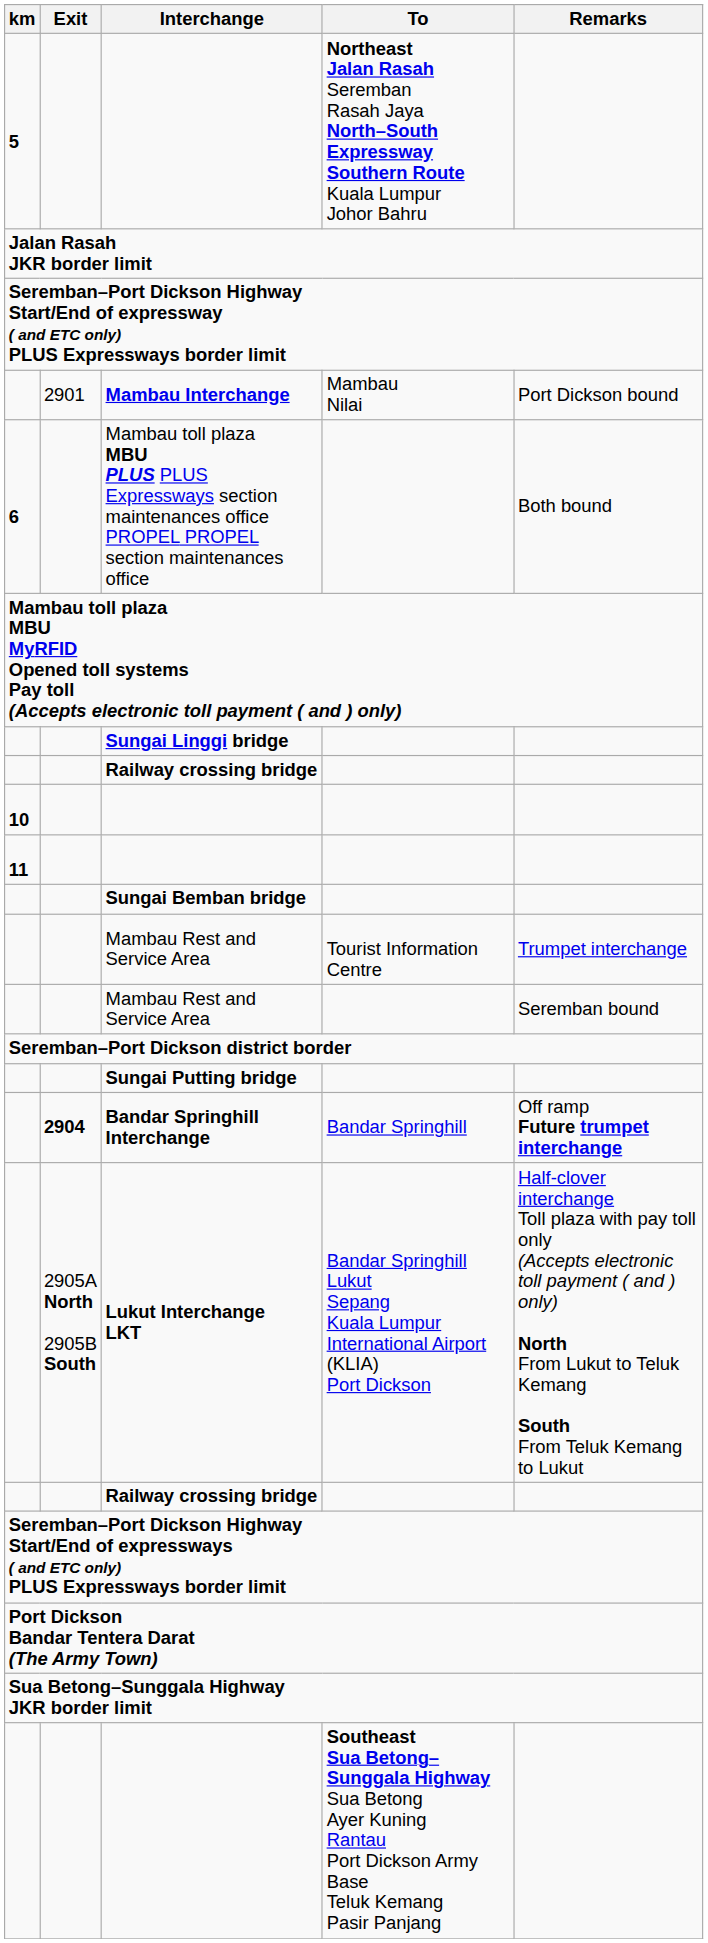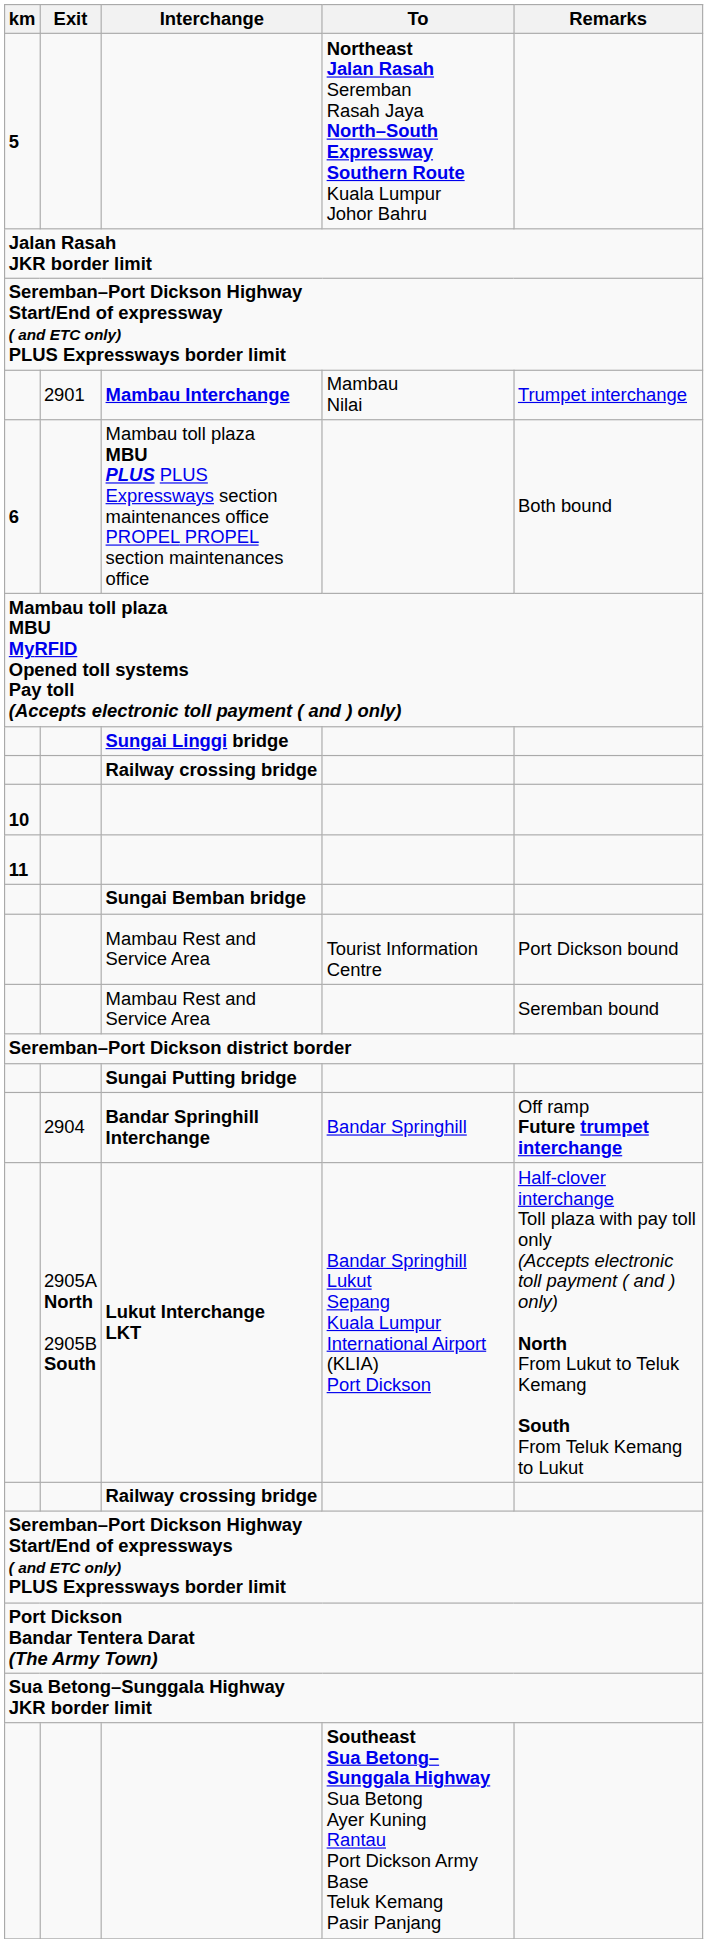 <table class=wikitable>
 <tr>
 <th>km</th>
 <th>Exit</th>
 <th>Interchange</th>
 <th>To</th>
 <th>Remarks</th>
 </tr>
 <tr>
 <td><br><strong>5</strong></td>
 <td></td>
 <td></td>
 <td><strong>Northeast</strong><br> <strong><a href='#'>Jalan Rasah</a></strong><br> Seremban<br> Rasah Jaya<br>  <strong><a href='#'>North–South Expressway Southern Route</a></strong><br>Kuala Lumpur<br>Johor Bahru</td>
 <td></td>
 </tr>
 <tr>
 <td style="width:600px" colspan="6" style="text-align:center; background:blue;"><strong><span> Jalan Rasah<br>JKR border limit</span></strong></td>
 </tr>
 <tr>
 <td style="width:600px" colspan="6" style="text-align:center; background:green;"><strong><span> Seremban–Port Dickson Highway<br>Start/End of expressway<br><small><em>( and  ETC only)</em></small><br>PLUS Expressways border limit</span></strong></td>
 </tr>
 <tr>
 <td></td>
 <td>2901</td>
 <td><strong><a href='#'>Mambau Interchange</a></strong></td>
 <td> Mambau<br> Nilai</td>
-<td>Port Dickson bound</td>
+<td><a href='#'>Trumpet interchange</a></td>
 </tr>
 <tr>
 <td><br><strong>6</strong></td>
 <td></td>
 <td> Mambau toll plaza<br><strong>MBU</strong><br><a href='#'><span><strong><em>PLUS</em></strong></span></a> <a href='#'>PLUS Expressways</a> section maintenances office<br><a href='#'><span>PROPEL</span> PROPEL</a> section maintenances office</td>
 <td></td>
 <td>Both bound</td>
 </tr>
 <tr>
 <td style="width:600px" colspan="6" style="text-align:center; background:green;"><strong><span>Mambau toll plaza<br>MBU<br>   <a href='#'><span>My</span><span>RFID</span></a>   <br>Opened toll systems<br>Pay toll<br><em>(Accepts electronic toll payment ( and ) only)</em></span></strong></td>
 </tr>
 <tr>
 <td></td>
 <td></td>
 <td><strong><a href='#'>Sungai Linggi</a> bridge</strong></td>
 <td></td>
 <td></td>
 </tr>
 <tr>
 <td></td>
 <td></td>
 <td><strong>Railway crossing bridge</strong></td>
 <td></td>
 <td></td>
 </tr>
 <tr>
 <td><br><strong>10</strong></td>
 <td></td>
 <td></td>
 <td></td>
 <td></td>
 </tr>
 <tr>
 <td><br><strong>11</strong></td>
 <td></td>
 <td></td>
 <td></td>
 <td></td>
 </tr>
 <tr>
 <td></td>
 <td></td>
 <td><strong>Sungai Bemban bridge</strong></td>
 <td></td>
 <td></td>
 </tr>
 <tr>
 <td></td>
 <td></td>
 <td> Mambau Rest and Service Area</td>
 <td>    <br> Tourist Information Centre</td>
-<td><a href='#'>Trumpet interchange</a></td>
+<td>Port Dickson bound</td>
 </tr>
 <tr>
 <td></td>
 <td></td>
 <td> Mambau Rest and Service Area</td>
 <td>    </td>
 <td>Seremban bound</td>
 </tr>
 <tr>
 <td style="width:600px" colspan="6" style="text-align:center; background:blue;"><strong><span>Seremban–Port Dickson district border</span></strong></td>
 </tr>
 <tr>
 <td></td>
 <td></td>
 <td><strong>Sungai Putting bridge</strong></td>
 <td></td>
 <td></td>
 </tr>
 <tr>
 <td></td>
-<td><strong>2904</strong></td>
+<td>2904</td>
 <td><strong>Bandar Springhill Interchange</strong></td>
 <td><a href='#'>Bandar Springhill</a></td>
 <td>Off ramp<br><strong>Future <a href='#'>trumpet interchange</a></strong></td>
 </tr>
 <tr>
 <td></td>
 <td>2905A<br><strong>North</strong><br><br>2905B<br><strong>South</strong></td>
 <td><strong>Lukut Interchange</strong><br><strong>LKT</strong></td>
 <td> <a href='#'>Bandar Springhill</a><br> <a href='#'>Lukut</a><br> <a href='#'>Sepang</a><br> <a href='#'>Kuala Lumpur International Airport</a> (KLIA) <br> <a href='#'>Port Dickson</a></td>
 <td><a href='#'>Half-clover interchange</a><br>Toll plaza with pay toll only<br><em>(Accepts electronic toll payment ( and ) only)</em><br><br><strong>North</strong><br>From Lukut to Teluk Kemang<br><br><strong>South</strong><br>From Teluk Kemang to Lukut</td>
 </tr>
 <tr>
 <td></td>
 <td></td>
 <td><strong>Railway crossing bridge</strong></td>
 <td></td>
 <td></td>
 </tr>
 <tr>
 <td style="width:600px" colspan="6" style="text-align:center; background:green;"><strong><span> Seremban–Port Dickson Highway<br>Start/End of expressways<br><small><em>( and  ETC only)</em></small><br>PLUS Expressways border limit</span></strong></td>
 </tr>
 <tr>
 <td style="width:600px" colspan="6" style="text-align:center; background:red;"><strong><span>Port Dickson<br>Bandar Tentera Darat<br><em>(The Army Town)</em></span></strong></td>
 </tr>
 <tr>
 <td style="width:600px" colspan="6" style="text-align:center; background:blue;"><strong><span> Sua Betong–Sunggala Highway<br>JKR border limit</span></strong></td>
 </tr>
 <tr>
 <td></td>
 <td></td>
 <td></td>
 <td><strong>Southeast</strong><br> <strong><a href='#'>Sua Betong–Sunggala Highway</a></strong><br> Sua Betong<br> Ayer Kuning<br> <a href='#'>Rantau</a><br> Port Dickson Army Base<br> Teluk Kemang<br> Pasir Panjang</td>
 <td></td>
 </tr>
 </table>
